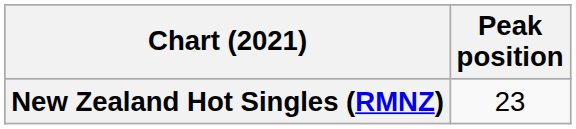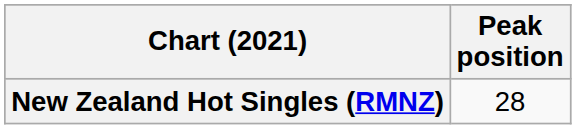 <table class="wikitable plainrowheaders" style="text-align:center">
 <tr>
 <th scope="col">Chart (2021)</th>
 <th scope="col">Peak<br>position</th>
 </tr>
 <tr>
 <th scope="row">New Zealand Hot Singles (<a href='#'>RMNZ</a>)</th>
-<td>23</td>
+<td>28</td>
 </tr>
 </table>
